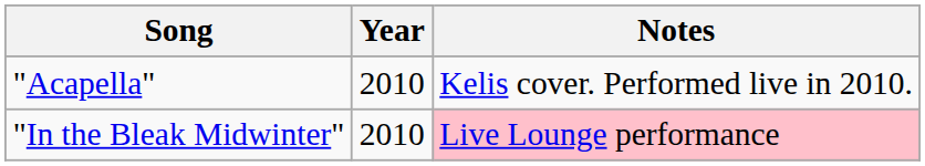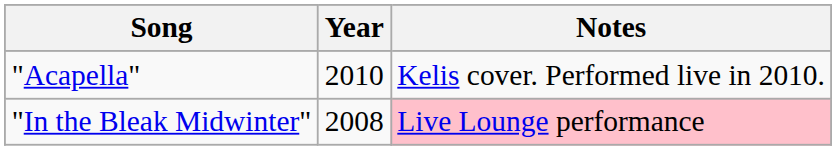 <table class="wikitable sortable">
 <tr>
 <th>Song</th>
 <th width="30">Year</th>
 <th class="unsortable">Notes</th>
 </tr>
 <tr>
 <td>"<a href='#'>Acapella</a>"</td>
 <td align="center">2010</td>
 <td><a href='#'>Kelis</a> cover. Performed live in 2010.</td>
 </tr>
 <tr>
 <td>"<a href='#'>In the Bleak Midwinter</a>"</td>
-<td align="center">2010</td>
+<td align="center">2008</td>
 <td style="background: pink;"><a href='#'>Live Lounge</a> performance</td>
 </tr>
 </table>
